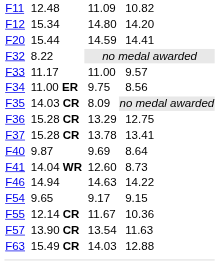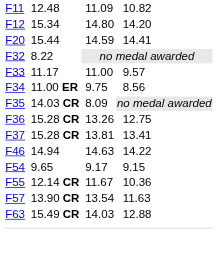 <table>
 <tr>
 <td><a href='#'>F11</a></td>
 <td></td>
 <td>12.48</td>
 <td></td>
 <td>11.09</td>
 <td></td>
 <td>10.82</td>
 </tr>
 <tr>
 <td><a href='#'>F12</a></td>
 <td></td>
 <td>15.34</td>
 <td></td>
 <td>14.80</td>
 <td></td>
 <td>14.20</td>
 </tr>
 <tr>
 <td><a href='#'>F20</a></td>
 <td></td>
 <td>15.44</td>
 <td></td>
 <td>14.59</td>
 <td></td>
 <td>14.41</td>
 </tr>
 <tr>
 <td><a href='#'>F32</a></td>
 <td></td>
 <td>8.22</td>
 <td colspan=4 bgcolor=#e8e8e8 align="center"><em>no medal awarded</em></td>
 </tr>
 <tr>
 <td><a href='#'>F33</a></td>
 <td></td>
 <td>11.17</td>
 <td></td>
 <td>11.00</td>
 <td></td>
 <td>9.57</td>
 </tr>
 <tr>
 <td><a href='#'>F34</a></td>
 <td></td>
 <td>11.00 <strong>ER</strong></td>
 <td></td>
 <td>9.75</td>
 <td></td>
 <td>8.56</td>
 </tr>
 <tr>
 <td><a href='#'>F35</a></td>
 <td></td>
 <td>14.03 <strong>CR</strong></td>
 <td></td>
 <td>8.09</td>
 <td colspan=2 bgcolor=#e8e8e8 align=center><em>no medal awarded</em></td>
 </tr>
 <tr>
 <td><a href='#'>F36</a></td>
 <td></td>
 <td>15.28 <strong>CR</strong></td>
 <td></td>
-<td>13.29</td>
+<td>13.26</td>
 <td></td>
 <td>12.75</td>
 </tr>
 <tr>
 <td><a href='#'>F37</a></td>
 <td></td>
 <td>15.28 <strong>CR</strong></td>
 <td></td>
-<td>13.78</td>
+<td>13.81</td>
 <td></td>
 <td>13.41</td>
-</tr>
-<tr>
-<td><a href='#'>F40</a></td>
-<td></td>
-<td>9.87</td>
-<td></td>
-<td>9.69</td>
-<td></td>
-<td>8.64</td>
-</tr>
-<tr>
-<td><a href='#'>F41</a></td>
-<td></td>
-<td>14.04 <strong>WR</strong></td>
-<td></td>
-<td>12.60</td>
-<td></td>
-<td>8.73</td>
 </tr>
 <tr>
 <td><a href='#'>F46</a></td>
 <td></td>
 <td>14.94</td>
 <td></td>
 <td>14.63</td>
 <td></td>
 <td>14.22</td>
 </tr>
 <tr>
 <td><a href='#'>F54</a></td>
 <td></td>
 <td>9.65</td>
 <td></td>
 <td>9.17</td>
 <td></td>
 <td>9.15</td>
 </tr>
 <tr>
 <td><a href='#'>F55</a></td>
 <td></td>
 <td>12.14 <strong>CR</strong></td>
 <td></td>
 <td>11.67</td>
 <td></td>
 <td>10.36</td>
 </tr>
 <tr>
 <td><a href='#'>F57</a></td>
 <td></td>
 <td>13.90 <strong>CR</strong></td>
 <td></td>
 <td>13.54</td>
 <td></td>
 <td>11.63</td>
 </tr>
 <tr>
 <td><a href='#'>F63</a></td>
 <td></td>
 <td>15.49 <strong>CR</strong></td>
 <td></td>
 <td>14.03</td>
 <td></td>
 <td>12.88</td>
 </tr>
 <tr>
 <td colspan=7></td>
 </tr>
 <tr>
 </tr>
 <tr bgcolor= e8e8e8>
 <td colspan=7></td>
 </tr>
 </table>
